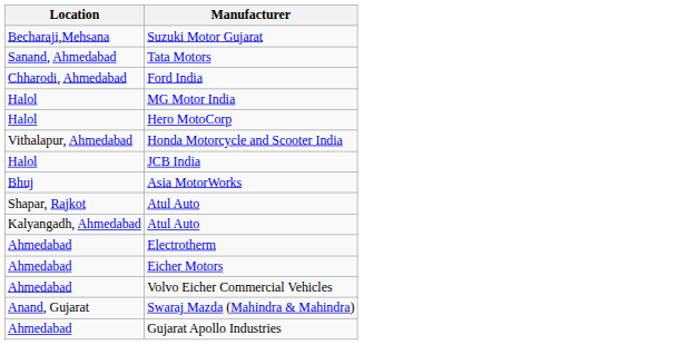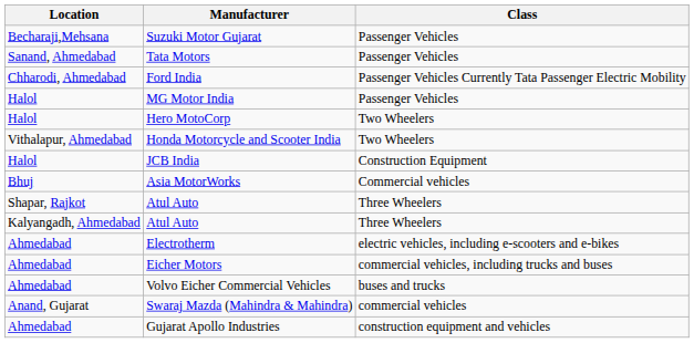 <table class="wikitable sortable" border="1">
 <tr>
 <th>Location</th>
 <th>Manufacturer</th>
+<th>Class</th>
 </tr>
 <tr>
 <td><a href='#'>Becharaji</a>,<a href='#'>Mehsana</a></td>
 <td><a href='#'>Suzuki Motor Gujarat</a></td>
+<td>Passenger Vehicles</td>
 </tr>
 <tr>
 <td><a href='#'>Sanand</a>, <a href='#'>Ahmedabad</a></td>
 <td><a href='#'>Tata Motors</a></td>
+<td>Passenger Vehicles</td>
 </tr>
 <tr>
 <td><a href='#'>Chharodi</a>, <a href='#'>Ahmedabad</a></td>
 <td><a href='#'>Ford India</a></td>
+<td>Passenger Vehicles Currently Tata Passenger Electric Mobility</td>
 </tr>
 <tr>
 <td><a href='#'>Halol</a></td>
 <td><a href='#'>MG Motor India</a></td>
+<td>Passenger Vehicles</td>
 </tr>
 <tr>
 <td><a href='#'>Halol</a></td>
 <td><a href='#'>Hero MotoCorp</a></td>
+<td>Two Wheelers</td>
 </tr>
 <tr>
 <td>Vithalapur, <a href='#'>Ahmedabad</a></td>
 <td><a href='#'>Honda Motorcycle and Scooter India</a></td>
+<td>Two Wheelers</td>
 </tr>
 <tr>
 <td><a href='#'>Halol</a></td>
 <td><a href='#'>JCB India</a></td>
+<td>Construction Equipment</td>
 </tr>
 <tr>
 <td><a href='#'>Bhuj</a></td>
 <td><a href='#'>Asia MotorWorks</a></td>
+<td>Commercial vehicles</td>
 </tr>
 <tr>
 <td>Shapar, <a href='#'>Rajkot</a></td>
 <td><a href='#'>Atul Auto</a></td>
+<td>Three Wheelers</td>
 </tr>
 <tr>
 <td>Kalyangadh, <a href='#'>Ahmedabad</a></td>
 <td><a href='#'>Atul Auto</a></td>
+<td>Three Wheelers</td>
 </tr>
 <tr>
 <td><a href='#'>Ahmedabad</a></td>
 <td><a href='#'>Electrotherm</a></td>
+<td>electric vehicles, including e-scooters and e-bikes</td>
 </tr>
 <tr>
 <td><a href='#'>Ahmedabad</a></td>
 <td><a href='#'>Eicher Motors</a></td>
+<td>commercial vehicles, including trucks and buses</td>
 </tr>
 <tr>
 <td><a href='#'>Ahmedabad</a></td>
 <td>Volvo Eicher Commercial Vehicles</td>
+<td>buses and trucks</td>
 </tr>
 <tr>
 <td><a href='#'>Anand</a>, Gujarat</td>
 <td><a href='#'>Swaraj Mazda</a> (<a href='#'>Mahindra & Mahindra</a>)</td>
+<td>commercial vehicles</td>
 </tr>
 <tr>
 <td><a href='#'>Ahmedabad</a></td>
 <td>Gujarat Apollo Industries</td>
+<td>construction equipment and vehicles</td>
 </tr>
 </table>
